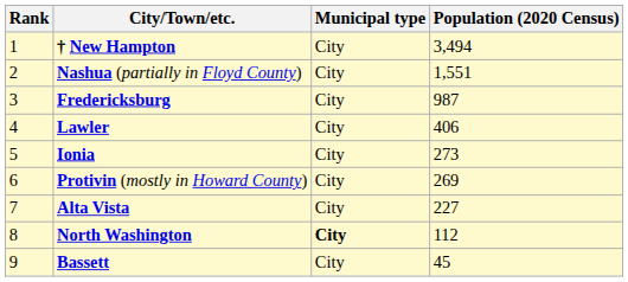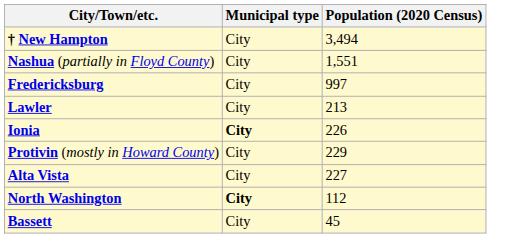 <table class="wikitable sortable">
 <tr>
-<th>Rank</th>
 <th>City/Town/etc.</th>
 <th>Municipal type</th>
 <th>Population (2020 Census)</th>
 </tr>
 <tr style="background-color:#FFFACD;">
-<td>1</td>
 <td><strong>†</strong> <strong><a href='#'>New Hampton</a></strong></td>
 <td>City</td>
 <td>3,494</td>
 </tr>
 <tr style="background-color:#FFFACD;">
-<td>2</td>
 <td><strong><a href='#'>Nashua</a></strong> (<em>partially in <a href='#'>Floyd County</a></em>)</td>
 <td>City</td>
 <td>1,551</td>
 </tr>
 <tr style="background-color:#FFFACD;">
-<td>3</td>
 <td><strong><a href='#'>Fredericksburg</a></strong></td>
 <td>City</td>
-<td>987</td>
+<td>997</td>
 </tr>
 <tr style="background-color:#FFFACD;">
-<td>4</td>
 <td><strong><a href='#'>Lawler</a></strong></td>
 <td>City</td>
-<td>406</td>
+<td>213</td>
 </tr>
 <tr style="background-color:#FFFACD;">
-<td>5</td>
 <td><strong><a href='#'>Ionia</a></strong></td>
-<td>City</td>
-<td>273</td>
+<td><strong>City</strong></td>
+<td>226</td>
 </tr>
 <tr style="background-color:#FFFACD;">
-<td>6</td>
 <td><strong><a href='#'>Protivin</a></strong> (<em>mostly in <a href='#'>Howard County</a></em>)</td>
 <td>City</td>
-<td>269</td>
+<td>229</td>
 </tr>
 <tr style="background-color:#FFFACD;">
-<td>7</td>
 <td><strong><a href='#'>Alta Vista</a></strong></td>
 <td>City</td>
 <td>227</td>
 </tr>
 <tr style="background-color:#FFFACD;">
-<td>8</td>
 <td><strong><a href='#'>North Washington</a></strong></td>
 <td><strong>City</strong></td>
 <td>112</td>
 </tr>
 <tr style="background-color:#FFFACD;">
-<td>9</td>
 <td><strong><a href='#'>Bassett</a></strong></td>
 <td>City</td>
 <td>45</td>
 </tr>
 </table>
